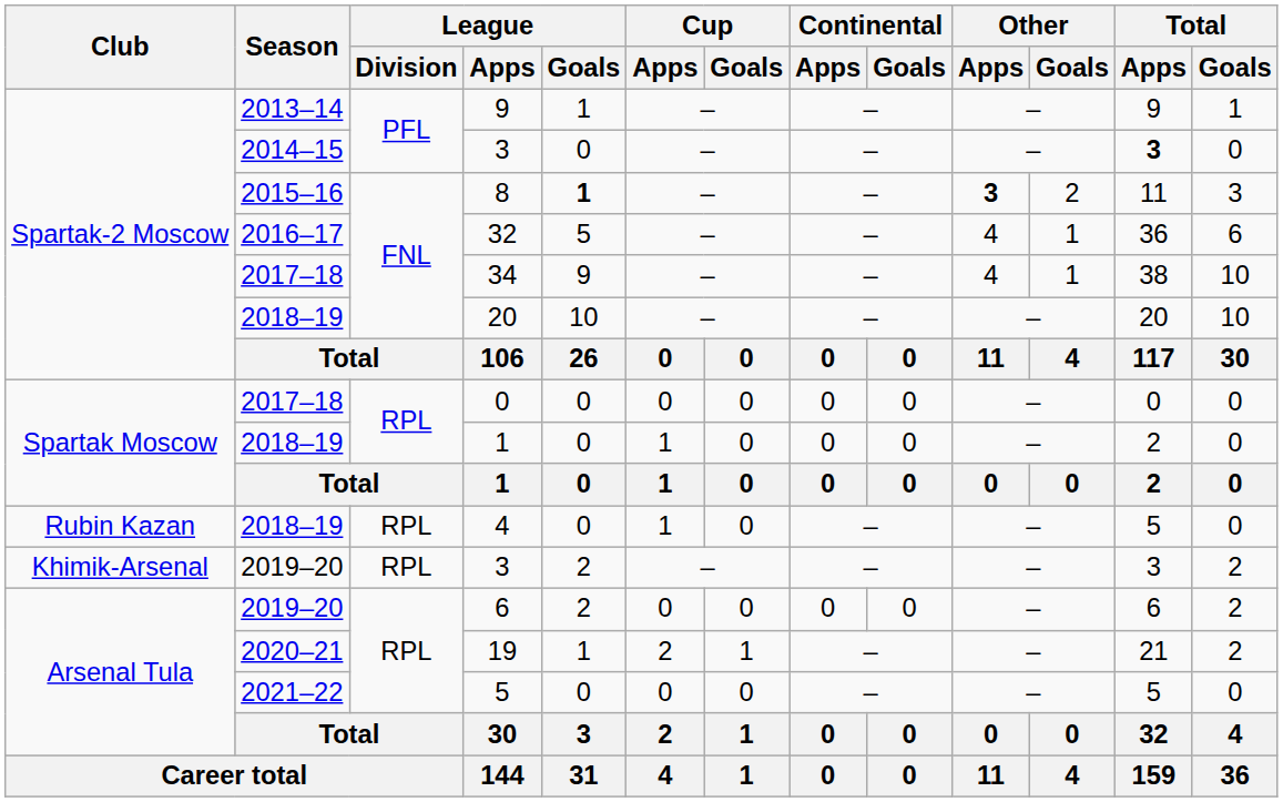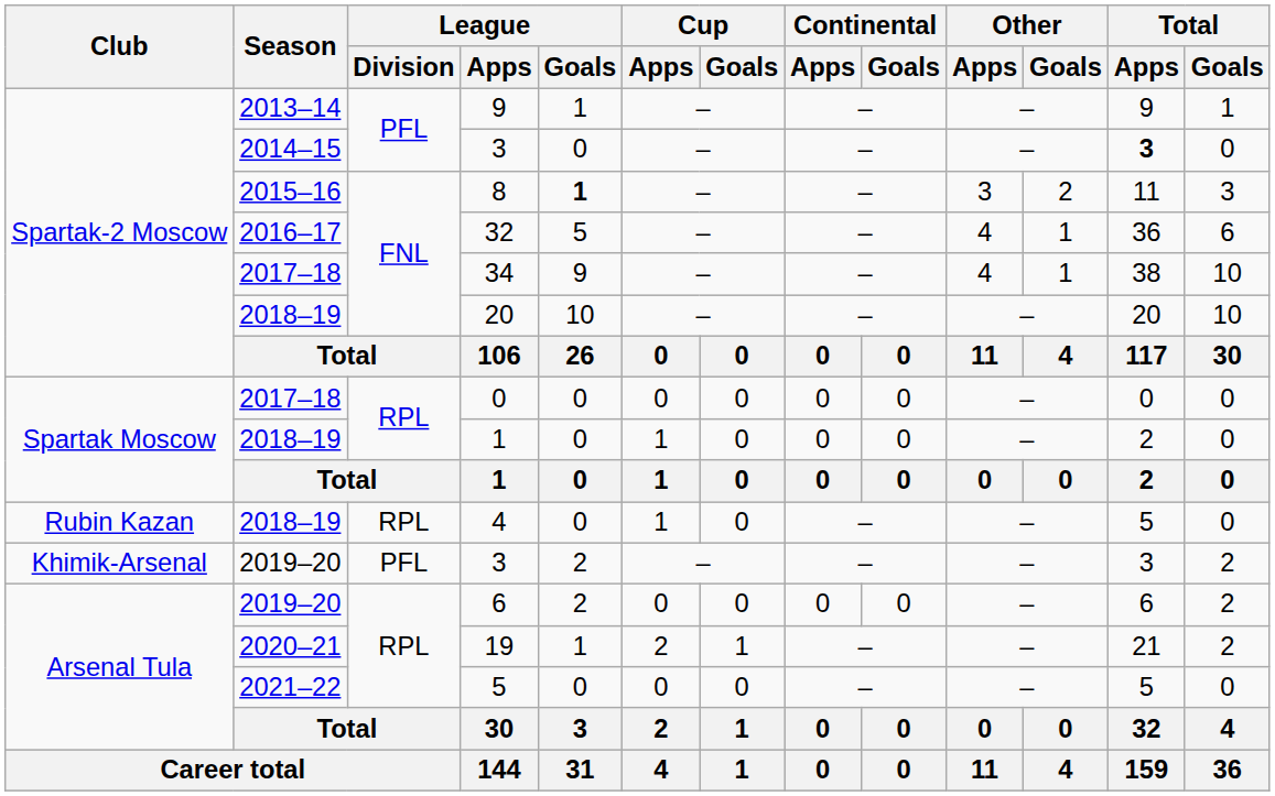 <table class="wikitable" style="text-align: center;">
 <tr>
 <th rowspan=2>Club</th>
 <th rowspan=2>Season</th>
 <th colspan=3>League</th>
 <th colspan=2>Cup</th>
 <th colspan=2>Continental</th>
 <th colspan=2>Other</th>
 <th colspan=2>Total</th>
 </tr>
 <tr>
 <th>Division</th>
 <th>Apps</th>
 <th>Goals</th>
 <th>Apps</th>
 <th>Goals</th>
 <th>Apps</th>
 <th>Goals</th>
 <th>Apps</th>
 <th>Goals</th>
 <th>Apps</th>
 <th>Goals</th>
 </tr>
 <tr>
 <td rowspan="7"><a href='#'>Spartak-2 Moscow</a></td>
 <td><a href='#'>2013–14</a></td>
 <td rowspan="2"><a href='#'>PFL</a></td>
 <td>9</td>
 <td>1</td>
 <td colspan=2>–</td>
 <td colspan=2>–</td>
 <td colspan=2>–</td>
 <td>9</td>
 <td>1</td>
 </tr>
 <tr>
 <td><a href='#'>2014–15</a></td>
 <td>3</td>
 <td>0</td>
 <td colspan=2>–</td>
 <td colspan=2>–</td>
 <td colspan=2>–</td>
 <td><strong>3</strong></td>
 <td>0</td>
 </tr>
 <tr>
 <td><a href='#'>2015–16</a></td>
 <td rowspan="4"><a href='#'>FNL</a></td>
 <td>8</td>
 <td><strong>1</strong></td>
 <td colspan=2>–</td>
 <td colspan=2>–</td>
-<td><strong>3</strong></td>
+<td>3</td>
 <td>2</td>
 <td>11</td>
 <td>3</td>
 </tr>
 <tr>
 <td><a href='#'>2016–17</a></td>
 <td>32</td>
 <td>5</td>
 <td colspan=2>–</td>
 <td colspan=2>–</td>
 <td>4</td>
 <td>1</td>
 <td>36</td>
 <td>6</td>
 </tr>
 <tr>
 <td><a href='#'>2017–18</a></td>
 <td>34</td>
 <td>9</td>
 <td colspan=2>–</td>
 <td colspan=2>–</td>
 <td>4</td>
 <td>1</td>
 <td>38</td>
 <td>10</td>
 </tr>
 <tr>
 <td><a href='#'>2018–19</a></td>
 <td>20</td>
 <td>10</td>
 <td colspan=2>–</td>
 <td colspan=2>–</td>
 <td colspan=2>–</td>
 <td>20</td>
 <td>10</td>
 </tr>
 <tr>
 <th colspan=2>Total</th>
 <th>106</th>
 <th>26</th>
 <th>0</th>
 <th>0</th>
 <th>0</th>
 <th>0</th>
 <th>11</th>
 <th>4</th>
 <th>117</th>
 <th>30</th>
 </tr>
 <tr>
 <td rowspan="3"><a href='#'>Spartak Moscow</a></td>
 <td><a href='#'>2017–18</a></td>
 <td rowspan="2"><a href='#'>RPL</a></td>
 <td>0</td>
 <td>0</td>
 <td>0</td>
 <td>0</td>
 <td>0</td>
 <td>0</td>
 <td colspan=2>–</td>
 <td>0</td>
 <td>0</td>
 </tr>
 <tr>
 <td><a href='#'>2018–19</a></td>
 <td>1</td>
 <td>0</td>
 <td>1</td>
 <td>0</td>
 <td>0</td>
 <td>0</td>
 <td colspan=2>–</td>
 <td>2</td>
 <td>0</td>
 </tr>
 <tr>
 <th colspan=2>Total</th>
 <th>1</th>
 <th>0</th>
 <th>1</th>
 <th>0</th>
 <th>0</th>
 <th>0</th>
 <th>0</th>
 <th>0</th>
 <th>2</th>
 <th>0</th>
 </tr>
 <tr>
 <td><a href='#'>Rubin Kazan</a></td>
 <td><a href='#'>2018–19</a></td>
 <td>RPL</td>
 <td>4</td>
 <td>0</td>
 <td>1</td>
 <td>0</td>
 <td colspan=2>–</td>
 <td colspan=2>–</td>
 <td>5</td>
 <td>0</td>
 </tr>
 <tr>
 <td><a href='#'>Khimik-Arsenal</a></td>
 <td>2019–20</td>
-<td>RPL</td>
+<td>PFL</td>
 <td>3</td>
 <td>2</td>
 <td colspan=2>–</td>
 <td colspan=2>–</td>
 <td colspan=2>–</td>
 <td>3</td>
 <td>2</td>
 </tr>
 <tr>
 <td rowspan="4"><a href='#'>Arsenal Tula</a></td>
 <td><a href='#'>2019–20</a></td>
 <td rowspan="3">RPL</td>
 <td>6</td>
 <td>2</td>
 <td>0</td>
 <td>0</td>
 <td>0</td>
 <td>0</td>
 <td colspan=2>–</td>
 <td>6</td>
 <td>2</td>
 </tr>
 <tr>
 <td><a href='#'>2020–21</a></td>
 <td>19</td>
 <td>1</td>
 <td>2</td>
 <td>1</td>
 <td colspan=2>–</td>
 <td colspan=2>–</td>
 <td>21</td>
 <td>2</td>
 </tr>
 <tr>
 <td><a href='#'>2021–22</a></td>
 <td>5</td>
 <td>0</td>
 <td>0</td>
 <td>0</td>
 <td colspan=2>–</td>
 <td colspan=2>–</td>
 <td>5</td>
 <td>0</td>
 </tr>
 <tr>
 <th colspan=2>Total</th>
 <th>30</th>
 <th>3</th>
 <th>2</th>
 <th>1</th>
 <th>0</th>
 <th>0</th>
 <th>0</th>
 <th>0</th>
 <th>32</th>
 <th>4</th>
 </tr>
 <tr>
 <th colspan=3>Career total</th>
 <th>144</th>
 <th>31</th>
 <th>4</th>
 <th>1</th>
 <th>0</th>
 <th>0</th>
 <th>11</th>
 <th>4</th>
 <th>159</th>
 <th>36</th>
 </tr>
 </table>
